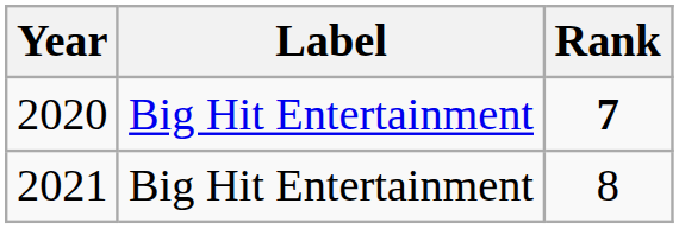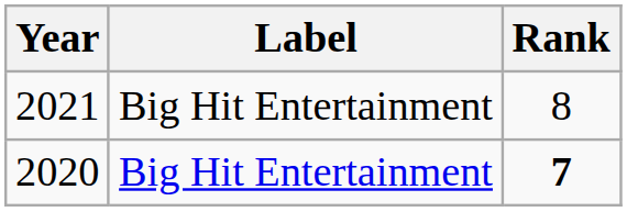 <table class="wikitable sortable" style="text-align:center">
 <tr>
 <th>Year</th>
 <th>Label</th>
 <th>Rank</th>
 </tr>
 <tr>
+<td>2021</td>
+<td>Big Hit Entertainment</td>
+<td>8</td>
+</tr>
+<tr>
 <td>2020</td>
 <td><a href='#'>Big Hit Entertainment</a></td>
 <td><span><strong>7</strong></span></td>
 </tr>
-<tr>
-<td>2021</td>
-<td>Big Hit Entertainment</td>
-<td>8</td>
-</tr>
 </table>
